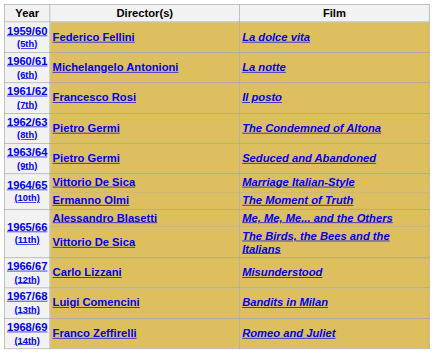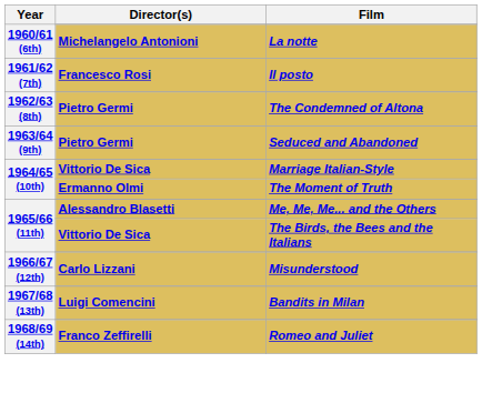 <table class="wikitable">
 <tr>
 <th width="8%">Year</th>
 <th width="45%">Director(s)</th>
 <th width="45%">Film</th>
-</tr>
-<tr>
-<th><a href='#'>1959/60</a><br><small><a href='#'>(5th)</a></small></th>
-<td style="background:#DDBF5F"><strong><a href='#'>Federico Fellini</a></strong></td>
-<td style="background:#DDBF5F"><strong><em><a href='#'>La dolce vita</a></em></strong></td>
 </tr>
 <tr>
 <th rowspan="2" style="text-align:center"><a href='#'>1960/61</a><br><small><a href='#'>(6th)</a></small></th>
 </tr>
 <tr>
 <td style="background:#DDBF5F"><strong><a href='#'>Michelangelo Antonioni</a></strong></td>
 <td style="background:#DDBF5F"><strong><em><a href='#'>La notte</a></em></strong></td>
 </tr>
 <tr>
 <th rowspan="2" style="text-align:center"><a href='#'>1961/62</a><br><small><a href='#'>(7th)</a></small></th>
 </tr>
 <tr>
 <td style="background:#DDBF5F"><strong><a href='#'>Francesco Rosi</a></strong></td>
 <td style="background:#DDBF5F"><strong><em><a href='#'>Il posto</a></em></strong></td>
 </tr>
 <tr>
 <th rowspan="2" style="text-align:center"><a href='#'>1962/63</a><br><small><a href='#'>(8th)</a></small></th>
 </tr>
 <tr>
 <td style="background:#DDBF5F"><strong><a href='#'>Pietro Germi</a></strong></td>
 <td style="background:#DDBF5F"><strong><em><a href='#'>The Condemned of Altona</a></em></strong></td>
 </tr>
 <tr>
 <th rowspan="2" style="text-align:center"><a href='#'>1963/64</a><br><small><a href='#'>(9th)</a></small></th>
 </tr>
 <tr>
 <td style="background:#DDBF5F"><strong><a href='#'>Pietro Germi</a></strong></td>
 <td style="background:#DDBF5F"><strong><em><a href='#'>Seduced and Abandoned</a></em></strong></td>
 </tr>
 <tr>
 <th rowspan="3" style="text-align:center"><a href='#'>1964/65</a><br><small><a href='#'>(10th)</a></small></th>
 </tr>
 <tr>
 <td style="background:#DDBF5F"><strong><a href='#'>Vittorio De Sica</a></strong></td>
 <td style="background:#DDBF5F"><strong><em><a href='#'>Marriage Italian-Style</a></em></strong></td>
 </tr>
 <tr>
 <td style="background:#DDBF5F"><strong><a href='#'>Ermanno Olmi</a></strong></td>
 <td style="background:#DDBF5F"><strong><em><a href='#'>The Moment of Truth</a></em></strong></td>
 </tr>
 <tr>
 <th rowspan="3" style="text-align:center"><a href='#'>1965/66</a><br><small><a href='#'>(11th)</a></small></th>
 </tr>
 <tr>
 <td style="background:#DDBF5F"><strong><a href='#'>Alessandro Blasetti</a></strong></td>
 <td style="background:#DDBF5F"><strong><em><a href='#'>Me, Me, Me... and the Others</a></em></strong></td>
 </tr>
 <tr>
 <td style="background:#DDBF5F"><strong><a href='#'>Vittorio De Sica</a></strong></td>
 <td style="background:#DDBF5F"><strong><em><a href='#'>The Birds, the Bees and the Italians</a></em></strong></td>
 </tr>
 <tr>
 <th rowspan="2" style="text-align:center"><a href='#'>1966/67</a><br><small><a href='#'>(12th)</a></small></th>
 </tr>
 <tr>
 <td style="background:#DDBF5F"><strong><a href='#'>Carlo Lizzani</a></strong></td>
 <td style="background:#DDBF5F"><strong><em><a href='#'>Misunderstood</a></em></strong></td>
 </tr>
 <tr>
 <th rowspan="2" style="text-align:center"><a href='#'>1967/68</a><br><small><a href='#'>(13th)</a></small></th>
 </tr>
 <tr>
 <td style="background:#DDBF5F"><strong><a href='#'>Luigi Comencini</a></strong></td>
 <td style="background:#DDBF5F"><strong><em><a href='#'>Bandits in Milan</a></em></strong></td>
 </tr>
 <tr>
 <th rowspan="2" style="text-align:center"><a href='#'>1968/69</a><br><small><a href='#'>(14th)</a></small></th>
 </tr>
 <tr>
 <td style="background:#DDBF5F"><strong><a href='#'>Franco Zeffirelli</a></strong></td>
 <td style="background:#DDBF5F"><strong><em><a href='#'>Romeo and Juliet</a></em></strong></td>
 </tr>
 </table>
